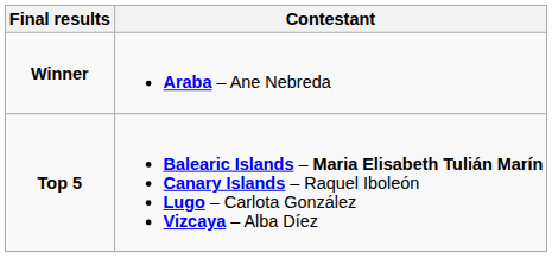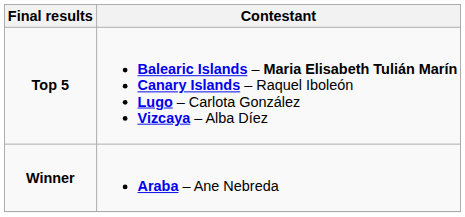 <table class="wikitable sortable" style="font-size: 95%;">
 <tr>
 <th>Final results</th>
 <th>Contestant</th>
 </tr>
 <tr>
+<td style="text-align:center;"><strong>Top 5</strong></td>
+<td><br><ul><li> <strong><a href='#'>Balearic Islands</a></strong> – <strong>Maria Elisabeth Tulián Marín</strong></li><li> <strong><a href='#'>Canary Islands</a></strong> – Raquel Iboleón</li><li> <strong><a href='#'>Lugo</a></strong> – Carlota González</li><li> <strong><a href='#'>Vizcaya</a></strong> – Alba Díez</li></ul></td>
+</tr>
+<tr>
 <td style="text-align:center;"><strong>Winner</strong></td>
 <td><br><ul><li> <strong><a href='#'>Araba</a></strong> – Ane Nebreda</li></ul></td>
 </tr>
 <tr>
-<td style="text-align:center;"><strong>Top 5</strong></td>
-<td><br><ul><li> <strong><a href='#'>Balearic Islands</a></strong> – <strong>Maria Elisabeth Tulián Marín</strong></li><li> <strong><a href='#'>Canary Islands</a></strong> – Raquel Iboleón</li><li> <strong><a href='#'>Lugo</a></strong> – Carlota González</li><li> <strong><a href='#'>Vizcaya</a></strong> – Alba Díez</li></ul></td>
-</tr>
-<tr>
 </tr>
 </table>
